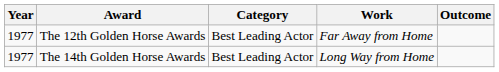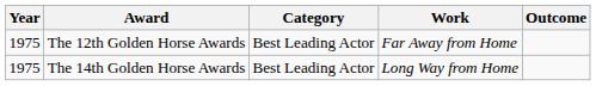 <table class="wikitable">
 <tr>
 <th>Year</th>
 <th>Award</th>
 <th>Category</th>
 <th>Work</th>
 <th>Outcome</th>
 </tr>
 <tr>
-<td>1977</td>
+<td>1975</td>
 <td>The 12th Golden Horse Awards</td>
 <td>Best Leading Actor</td>
 <td><em>Far Away from Home</em></td>
 <td></td>
 </tr>
 <tr>
-<td>1977</td>
+<td>1975</td>
 <td>The 14th Golden Horse Awards</td>
 <td>Best Leading Actor</td>
 <td><em>Long Way from Home</em></td>
 <td></td>
 </tr>
 </table>
